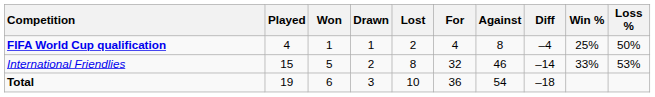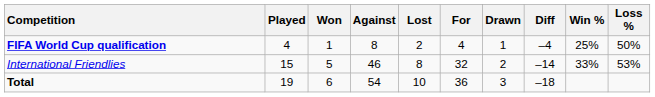 <table class="wikitable sortable" style="text-align:center;">
 <tr>
 <th style="width:350px; text-align:left;">Competition</th>
 <th style="width:50px;">Played</th>
 <th style="width:50px;">Won</th>
-<th style="width:50px;">Drawn</th>
+<th style="width:50px;">Against</th>
 <th style="width:50px;">Lost</th>
 <th style="width:50px;">For</th>
-<th style="width:50px;">Against</th>
+<th style="width:50px;">Drawn</th>
 <th style="width:50px;">Diff</th>
 <th style="width:50px;">Win %</th>
 <th style="width:50px;">Loss %</th>
 </tr>
 <tr>
 <td style="text-align:left;"><strong><a href='#'>FIFA World Cup qualification</a></strong></td>
 <td>4</td>
 <td>1</td>
-<td>1</td>
+<td>8</td>
 <td>2</td>
 <td>4</td>
-<td>8</td>
+<td>1</td>
 <td>–4</td>
 <td>25%</td>
 <td>50%</td>
 </tr>
 <tr>
 <td style="text-align:left;"><em><a href='#'>International Friendlies</a></em></td>
 <td>15</td>
 <td>5</td>
-<td>2</td>
+<td>46</td>
 <td>8</td>
 <td>32</td>
-<td>46</td>
+<td>2</td>
 <td>–14</td>
 <td>33%</td>
 <td>53%</td>
 </tr>
 <tr>
 <td style="text-align:left;"><strong>Total</strong></td>
 <td>19</td>
 <td>6</td>
-<td>3</td>
+<td>54</td>
 <td>10</td>
 <td>36</td>
-<td>54</td>
+<td>3</td>
 <td>–18</td>
 <td></td>
 <td></td>
 </tr>
 </table>
